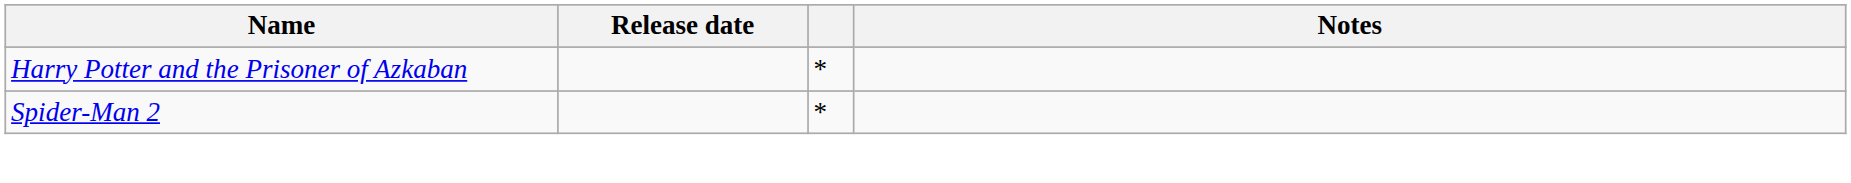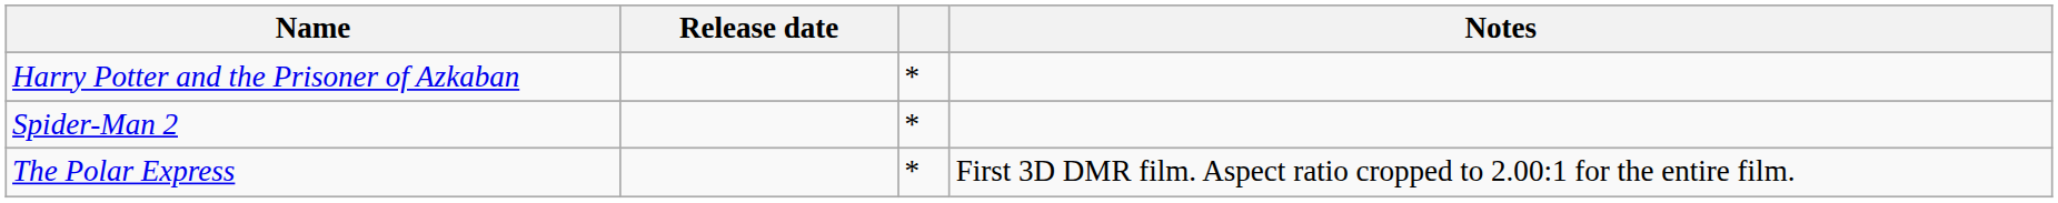 <table class="wikitable sortable collapsible" style="margin:auto;">
 <tr>
 <th scope="col" style="width:320px;">Name</th>
 <th scope="col" style="width:140px;">Release date</th>
 <th scope="col" class="unsortable" style="width:20px;"></th>
 <th scope="col" class="unsortable" style="width:580px;">Notes</th>
 </tr>
 <tr>
 <td><em><a href='#'>Harry Potter and the Prisoner of Azkaban</a></em></td>
 <td align=center></td>
 <td>*</td>
 <td></td>
 </tr>
 <tr>
 <td><em><a href='#'>Spider-Man 2</a></em></td>
 <td align=center></td>
 <td>*</td>
 <td></td>
 </tr>
+<tr>
+<td><em><a href='#'>The Polar Express</a></em></td>
+<td align=center></td>
+<td>*</td>
+<td>First 3D DMR film. Aspect ratio cropped to 2.00:1 for the entire film.</td>
+</tr>
 </table>
